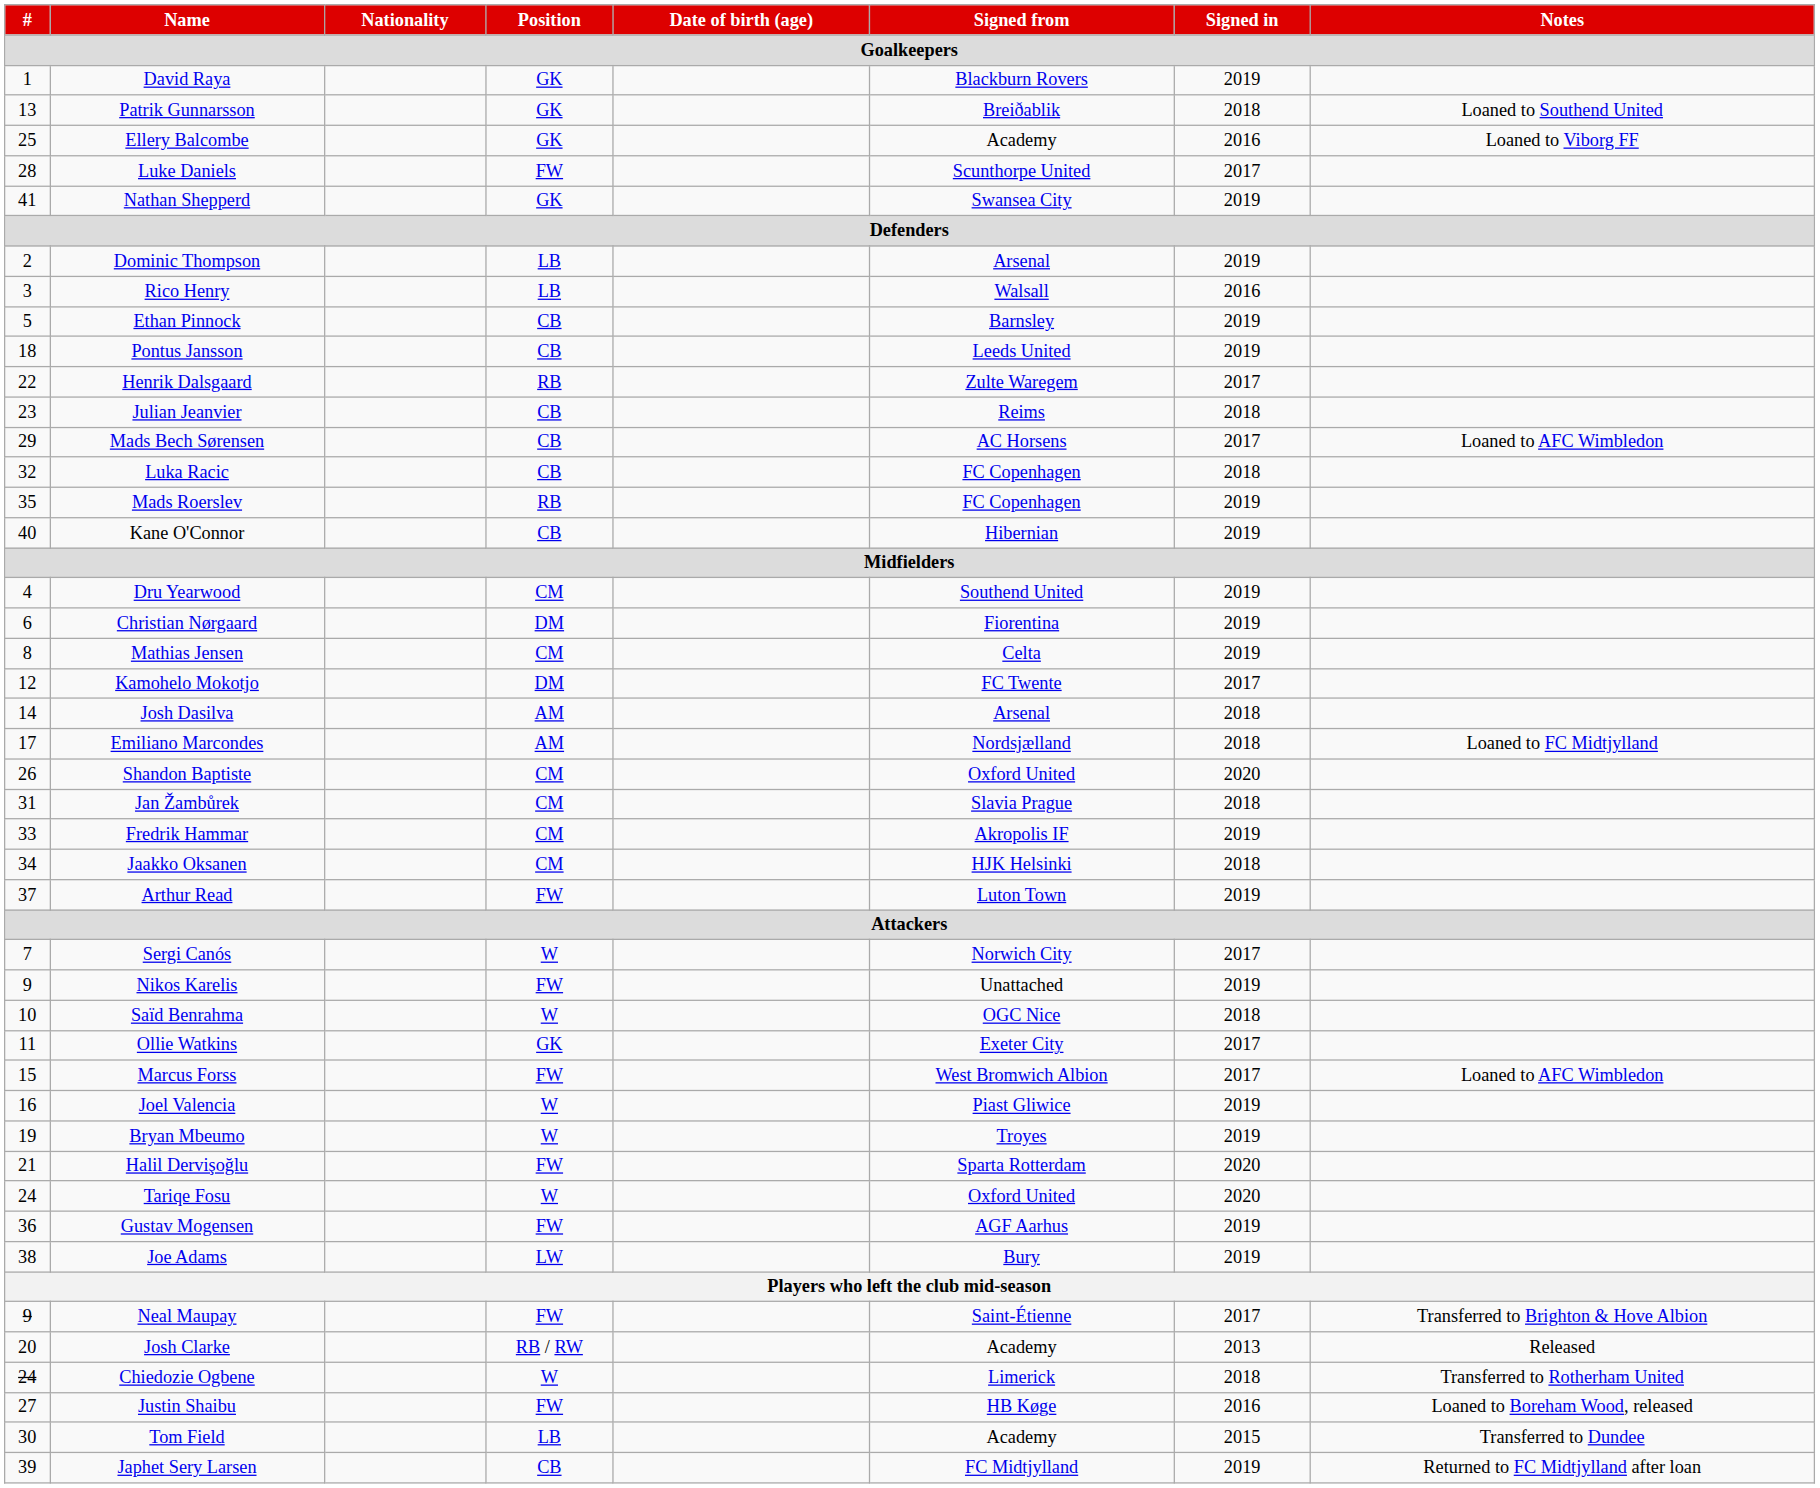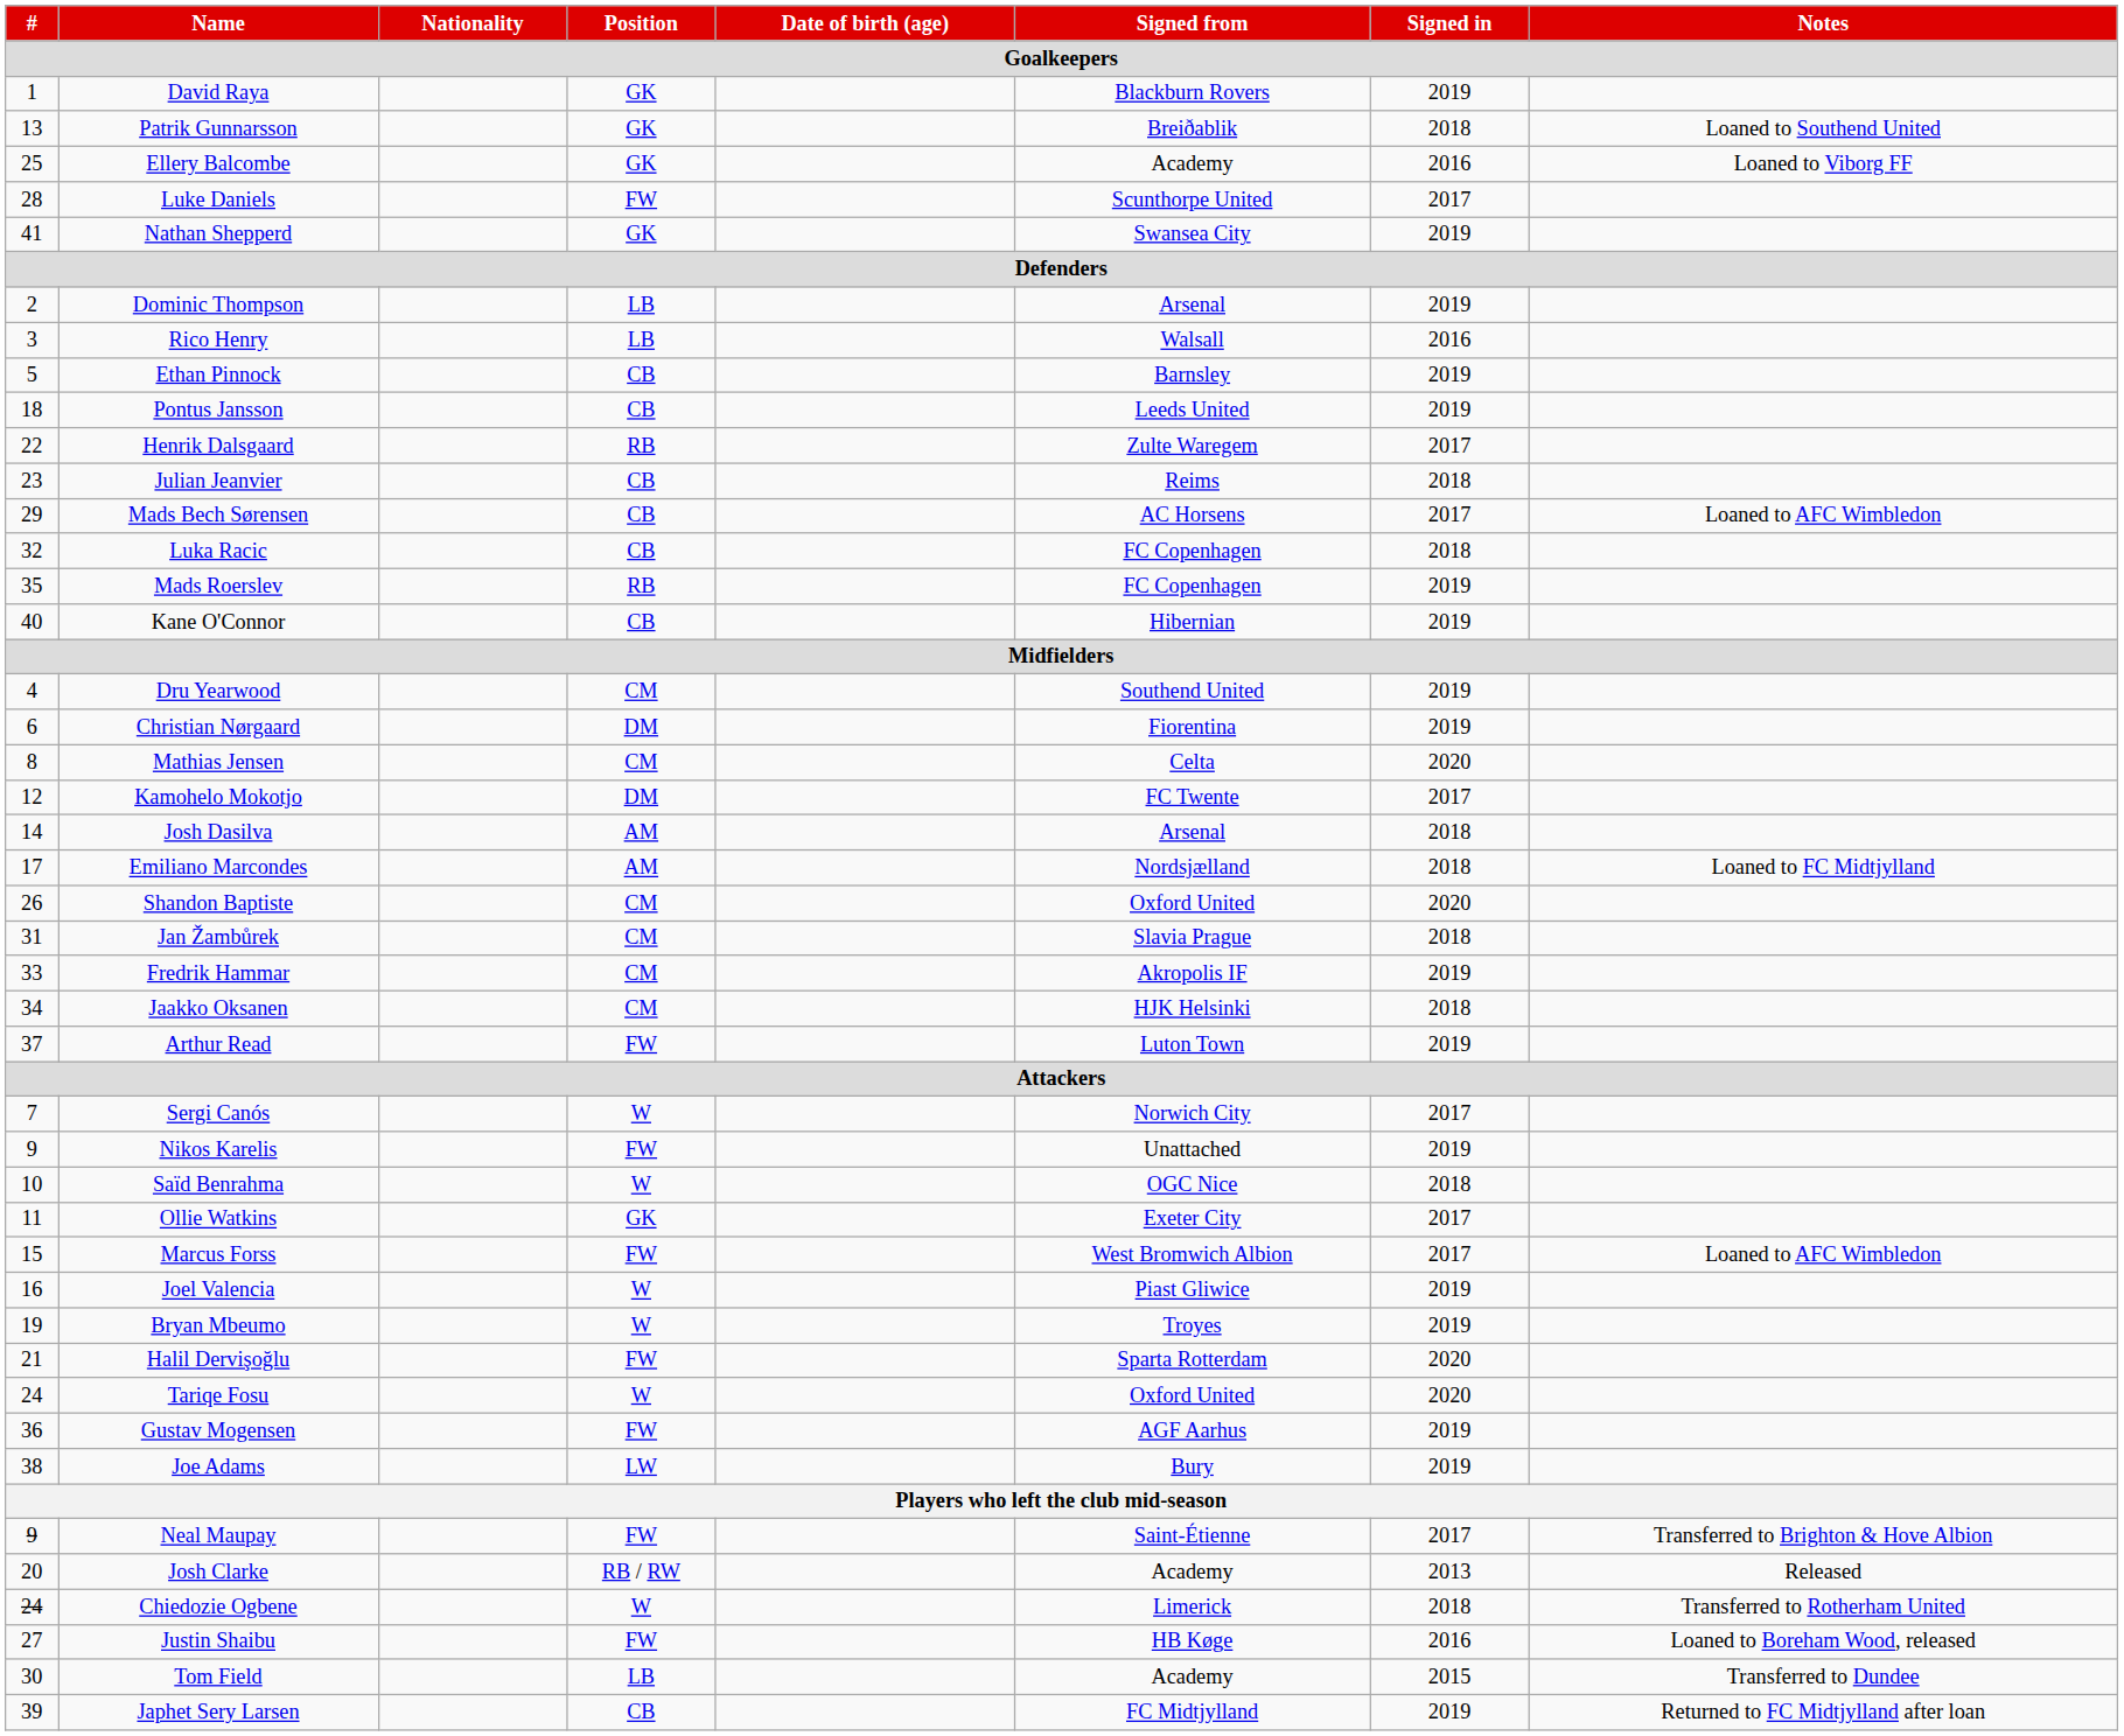 <table class="wikitable" style="text-align:center; font-size:90%; width:90%;">
 <tr>
 <th style="background:#d00; color:white;">#</th>
 <th style="background:#d00; color:white;">Name</th>
 <th style="background:#d00; color:white;">Nationality</th>
 <th style="background:#d00; color:white;">Position</th>
 <th style="background:#d00; color:white;">Date of birth (age)</th>
 <th style="background:#d00; color:white;">Signed from</th>
 <th style="background:#d00; color:white;">Signed in</th>
 <th style="background:#d00; color:white;">Notes</th>
 </tr>
 <tr>
 <th colspan="8" scope="row" style="background:#dcdcdc;">Goalkeepers</th>
 </tr>
 <tr>
 <td>1</td>
 <td><a href='#'>David Raya</a></td>
 <td></td>
 <td><a href='#'>GK</a></td>
 <td></td>
 <td><a href='#'>Blackburn Rovers</a></td>
 <td>2019</td>
 <td></td>
 </tr>
 <tr>
 <td>13</td>
 <td><a href='#'>Patrik Gunnarsson</a></td>
 <td></td>
 <td><a href='#'>GK</a></td>
 <td></td>
 <td><a href='#'>Breiðablik</a></td>
 <td>2018</td>
 <td>Loaned to <a href='#'>Southend United</a></td>
 </tr>
 <tr>
 <td>25</td>
 <td><a href='#'>Ellery Balcombe</a></td>
 <td></td>
 <td><a href='#'>GK</a></td>
 <td></td>
 <td>Academy</td>
 <td>2016</td>
 <td>Loaned to <a href='#'>Viborg FF</a></td>
 </tr>
 <tr>
 <td>28</td>
 <td><a href='#'>Luke Daniels</a></td>
 <td></td>
 <td><a href='#'>FW</a></td>
 <td></td>
 <td><a href='#'>Scunthorpe United</a></td>
 <td>2017</td>
 <td></td>
 </tr>
 <tr>
 <td>41</td>
 <td><a href='#'>Nathan Shepperd</a></td>
 <td></td>
 <td><a href='#'>GK</a></td>
 <td></td>
 <td><a href='#'>Swansea City</a></td>
 <td>2019</td>
 <td></td>
 </tr>
 <tr>
 <th colspan="8" scope="row" style="background:#dcdcdc;">Defenders</th>
 </tr>
 <tr>
 <td>2</td>
 <td><a href='#'>Dominic Thompson</a></td>
 <td></td>
 <td><a href='#'>LB</a></td>
 <td></td>
 <td><a href='#'>Arsenal</a></td>
 <td>2019</td>
 <td></td>
 </tr>
 <tr>
 <td>3</td>
 <td><a href='#'>Rico Henry</a></td>
 <td></td>
 <td><a href='#'>LB</a></td>
 <td></td>
 <td><a href='#'>Walsall</a></td>
 <td>2016</td>
 <td></td>
 </tr>
 <tr>
 <td>5</td>
 <td><a href='#'>Ethan Pinnock</a></td>
 <td></td>
 <td><a href='#'>CB</a></td>
 <td></td>
 <td><a href='#'>Barnsley</a></td>
 <td>2019</td>
 <td></td>
 </tr>
 <tr>
 <td>18</td>
 <td><a href='#'>Pontus Jansson</a></td>
 <td></td>
 <td><a href='#'>CB</a></td>
 <td></td>
 <td><a href='#'>Leeds United</a></td>
 <td>2019</td>
 <td></td>
 </tr>
 <tr>
 <td>22</td>
 <td><a href='#'>Henrik Dalsgaard</a></td>
 <td></td>
 <td><a href='#'>RB</a></td>
 <td></td>
 <td><a href='#'>Zulte Waregem</a></td>
 <td>2017</td>
 <td></td>
 </tr>
 <tr>
 <td>23</td>
 <td><a href='#'>Julian Jeanvier</a></td>
 <td></td>
 <td><a href='#'>CB</a></td>
 <td></td>
 <td><a href='#'>Reims</a></td>
 <td>2018</td>
 <td></td>
 </tr>
 <tr>
 <td>29</td>
 <td><a href='#'>Mads Bech Sørensen</a></td>
 <td></td>
 <td><a href='#'>CB</a></td>
 <td></td>
 <td><a href='#'>AC Horsens</a></td>
 <td>2017</td>
 <td>Loaned to <a href='#'>AFC Wimbledon</a></td>
 </tr>
 <tr>
 <td>32</td>
 <td><a href='#'>Luka Racic</a></td>
 <td></td>
 <td><a href='#'>CB</a></td>
 <td></td>
 <td><a href='#'>FC Copenhagen</a></td>
 <td>2018</td>
 <td></td>
 </tr>
 <tr>
 <td>35</td>
 <td><a href='#'>Mads Roerslev</a></td>
 <td></td>
 <td><a href='#'>RB</a></td>
 <td></td>
 <td><a href='#'>FC Copenhagen</a></td>
 <td>2019</td>
 <td></td>
 </tr>
 <tr>
 <td>40</td>
 <td>Kane O'Connor</td>
 <td></td>
 <td><a href='#'>CB</a></td>
 <td></td>
 <td><a href='#'>Hibernian</a></td>
 <td>2019</td>
 <td></td>
 </tr>
 <tr>
 <th colspan="8" scope="row" style="background:#dcdcdc;">Midfielders</th>
 </tr>
 <tr>
 <td>4</td>
 <td><a href='#'>Dru Yearwood</a></td>
 <td></td>
 <td><a href='#'>CM</a></td>
 <td></td>
 <td><a href='#'>Southend United</a></td>
 <td>2019</td>
 <td></td>
 </tr>
 <tr>
 <td>6</td>
 <td><a href='#'>Christian Nørgaard</a></td>
 <td></td>
 <td><a href='#'>DM</a></td>
 <td></td>
 <td><a href='#'>Fiorentina</a></td>
 <td>2019</td>
 <td></td>
 </tr>
 <tr>
 <td>8</td>
 <td><a href='#'>Mathias Jensen</a></td>
 <td></td>
 <td><a href='#'>CM</a></td>
 <td></td>
 <td><a href='#'>Celta</a></td>
-<td>2019</td>
+<td>2020</td>
 <td></td>
 </tr>
 <tr>
 <td>12</td>
 <td><a href='#'>Kamohelo Mokotjo</a></td>
 <td></td>
 <td><a href='#'>DM</a></td>
 <td></td>
 <td><a href='#'>FC Twente</a></td>
 <td>2017</td>
 <td></td>
 </tr>
 <tr>
 <td>14</td>
 <td><a href='#'>Josh Dasilva</a></td>
 <td></td>
 <td><a href='#'>AM</a></td>
 <td></td>
 <td><a href='#'>Arsenal</a></td>
 <td>2018</td>
 <td></td>
 </tr>
 <tr>
 <td>17</td>
 <td><a href='#'>Emiliano Marcondes</a></td>
 <td></td>
 <td><a href='#'>AM</a></td>
 <td></td>
 <td><a href='#'>Nordsjælland</a></td>
 <td>2018</td>
 <td>Loaned to <a href='#'>FC Midtjylland</a></td>
 </tr>
 <tr>
 <td>26</td>
 <td><a href='#'>Shandon Baptiste</a></td>
 <td></td>
 <td><a href='#'>CM</a></td>
 <td></td>
 <td><a href='#'>Oxford United</a></td>
 <td>2020</td>
 <td></td>
 </tr>
 <tr>
 <td>31</td>
 <td><a href='#'>Jan Žambůrek</a></td>
 <td></td>
 <td><a href='#'>CM</a></td>
 <td></td>
 <td><a href='#'>Slavia Prague</a></td>
 <td>2018</td>
 <td></td>
 </tr>
 <tr>
 <td>33</td>
 <td><a href='#'>Fredrik Hammar</a></td>
 <td></td>
 <td><a href='#'>CM</a></td>
 <td></td>
 <td><a href='#'>Akropolis IF</a></td>
 <td>2019</td>
 <td></td>
 </tr>
 <tr>
 <td>34</td>
 <td><a href='#'>Jaakko Oksanen</a></td>
 <td></td>
 <td><a href='#'>CM</a></td>
 <td></td>
 <td><a href='#'>HJK Helsinki</a></td>
 <td>2018</td>
 <td></td>
 </tr>
 <tr>
 <td>37</td>
 <td><a href='#'>Arthur Read</a></td>
 <td></td>
 <td><a href='#'>FW</a></td>
 <td></td>
 <td><a href='#'>Luton Town</a></td>
 <td>2019</td>
 <td></td>
 </tr>
 <tr>
 <th colspan="8" scope="row" style="background:#dcdcdc;">Attackers</th>
 </tr>
 <tr>
 <td>7</td>
 <td><a href='#'>Sergi Canós</a></td>
 <td></td>
 <td><a href='#'>W</a></td>
 <td></td>
 <td><a href='#'>Norwich City</a></td>
 <td>2017</td>
 <td></td>
 </tr>
 <tr>
 <td>9</td>
 <td><a href='#'>Nikos Karelis</a></td>
 <td></td>
 <td><a href='#'>FW</a></td>
 <td></td>
 <td>Unattached</td>
 <td>2019</td>
 <td></td>
 </tr>
 <tr>
 <td>10</td>
 <td><a href='#'>Saïd Benrahma</a></td>
 <td></td>
 <td><a href='#'>W</a></td>
 <td></td>
 <td><a href='#'>OGC Nice</a></td>
 <td>2018</td>
 <td></td>
 </tr>
 <tr>
 <td>11</td>
 <td><a href='#'>Ollie Watkins</a></td>
 <td></td>
 <td><a href='#'>GK</a></td>
 <td></td>
 <td><a href='#'>Exeter City</a></td>
 <td>2017</td>
 <td></td>
 </tr>
 <tr>
 <td>15</td>
 <td><a href='#'>Marcus Forss</a></td>
 <td></td>
 <td><a href='#'>FW</a></td>
 <td></td>
 <td><a href='#'>West Bromwich Albion</a></td>
 <td>2017</td>
 <td>Loaned to <a href='#'>AFC Wimbledon</a></td>
 </tr>
 <tr>
 <td>16</td>
 <td><a href='#'>Joel Valencia</a></td>
 <td></td>
 <td><a href='#'>W</a></td>
 <td></td>
 <td><a href='#'>Piast Gliwice</a></td>
 <td>2019</td>
 <td></td>
 </tr>
 <tr>
 <td>19</td>
 <td><a href='#'>Bryan Mbeumo</a></td>
 <td></td>
 <td><a href='#'>W</a></td>
 <td></td>
 <td><a href='#'>Troyes</a></td>
 <td>2019</td>
 <td></td>
 </tr>
 <tr>
 <td>21</td>
 <td><a href='#'>Halil Dervişoğlu</a></td>
 <td></td>
 <td><a href='#'>FW</a></td>
 <td></td>
 <td><a href='#'>Sparta Rotterdam</a></td>
 <td>2020</td>
 <td></td>
 </tr>
 <tr>
 <td>24</td>
 <td><a href='#'>Tariqe Fosu</a></td>
 <td></td>
 <td><a href='#'>W</a></td>
 <td></td>
 <td><a href='#'>Oxford United</a></td>
 <td>2020</td>
 <td></td>
 </tr>
 <tr>
 <td>36</td>
 <td><a href='#'>Gustav Mogensen</a></td>
 <td></td>
 <td><a href='#'>FW</a></td>
 <td></td>
 <td><a href='#'>AGF Aarhus</a></td>
 <td>2019</td>
 <td></td>
 </tr>
 <tr>
 <td>38</td>
 <td><a href='#'>Joe Adams</a></td>
 <td></td>
 <td><a href='#'>LW</a></td>
 <td></td>
 <td><a href='#'>Bury</a></td>
 <td>2019</td>
 <td></td>
 </tr>
 <tr>
 <th colspan="8">Players who left the club mid-season</th>
 </tr>
 <tr>
 <td><s>9</s></td>
 <td><a href='#'>Neal Maupay</a></td>
 <td></td>
 <td><a href='#'>FW</a></td>
 <td></td>
 <td><a href='#'>Saint-Étienne</a></td>
 <td>2017</td>
 <td>Transferred to <a href='#'>Brighton & Hove Albion</a></td>
 </tr>
 <tr>
 <td>20</td>
 <td><a href='#'>Josh Clarke</a></td>
 <td></td>
 <td><a href='#'>RB</a> / <a href='#'>RW</a></td>
 <td></td>
 <td>Academy</td>
 <td>2013</td>
 <td>Released</td>
 </tr>
 <tr>
 <td><s>24</s></td>
 <td><a href='#'>Chiedozie Ogbene</a></td>
 <td></td>
 <td><a href='#'>W</a></td>
 <td></td>
 <td><a href='#'>Limerick</a></td>
 <td>2018</td>
 <td>Transferred to <a href='#'>Rotherham United</a></td>
 </tr>
 <tr>
 <td>27</td>
 <td><a href='#'>Justin Shaibu</a></td>
 <td></td>
 <td><a href='#'>FW</a></td>
 <td></td>
 <td><a href='#'>HB Køge</a></td>
 <td>2016</td>
 <td>Loaned to <a href='#'>Boreham Wood</a>, released</td>
 </tr>
 <tr>
 <td>30</td>
 <td><a href='#'>Tom Field</a></td>
 <td></td>
 <td><a href='#'>LB</a></td>
 <td></td>
 <td>Academy</td>
 <td>2015</td>
 <td>Transferred to <a href='#'>Dundee</a></td>
 </tr>
 <tr>
 <td>39</td>
 <td><a href='#'>Japhet Sery Larsen</a></td>
 <td></td>
 <td><a href='#'>CB</a></td>
 <td></td>
 <td><a href='#'>FC Midtjylland</a></td>
 <td>2019</td>
 <td>Returned to <a href='#'>FC Midtjylland</a> after loan</td>
 </tr>
 </table>
